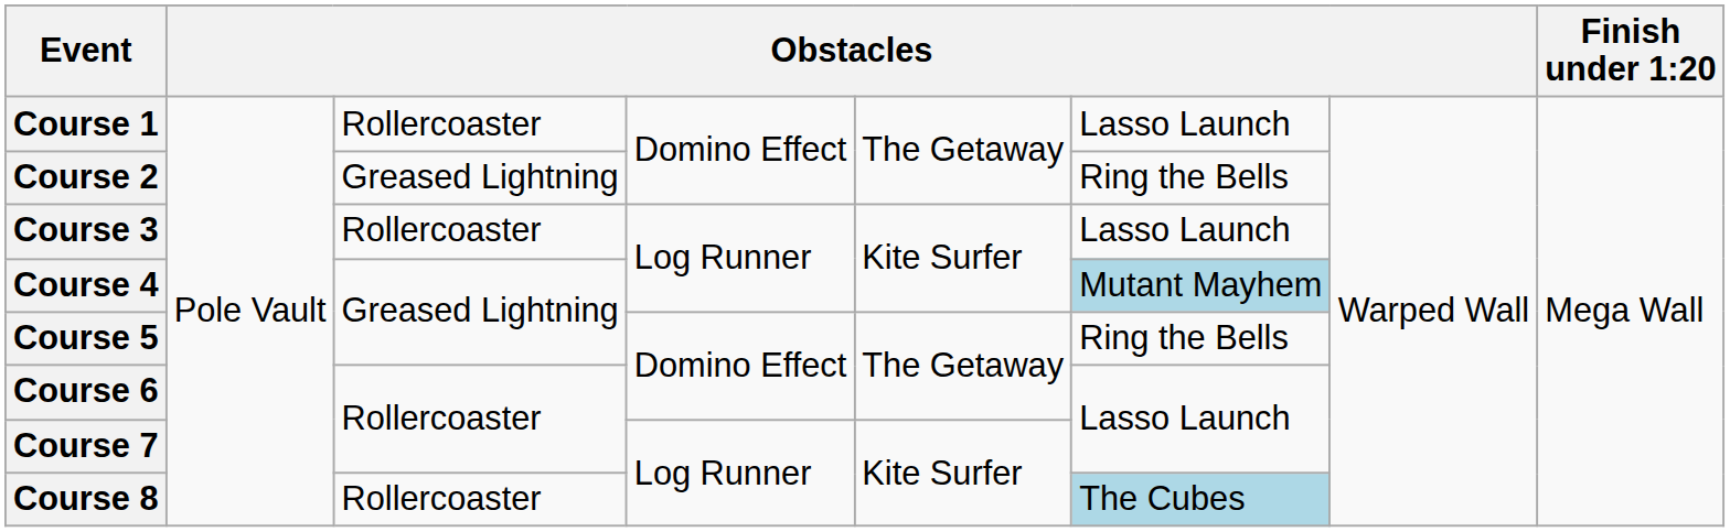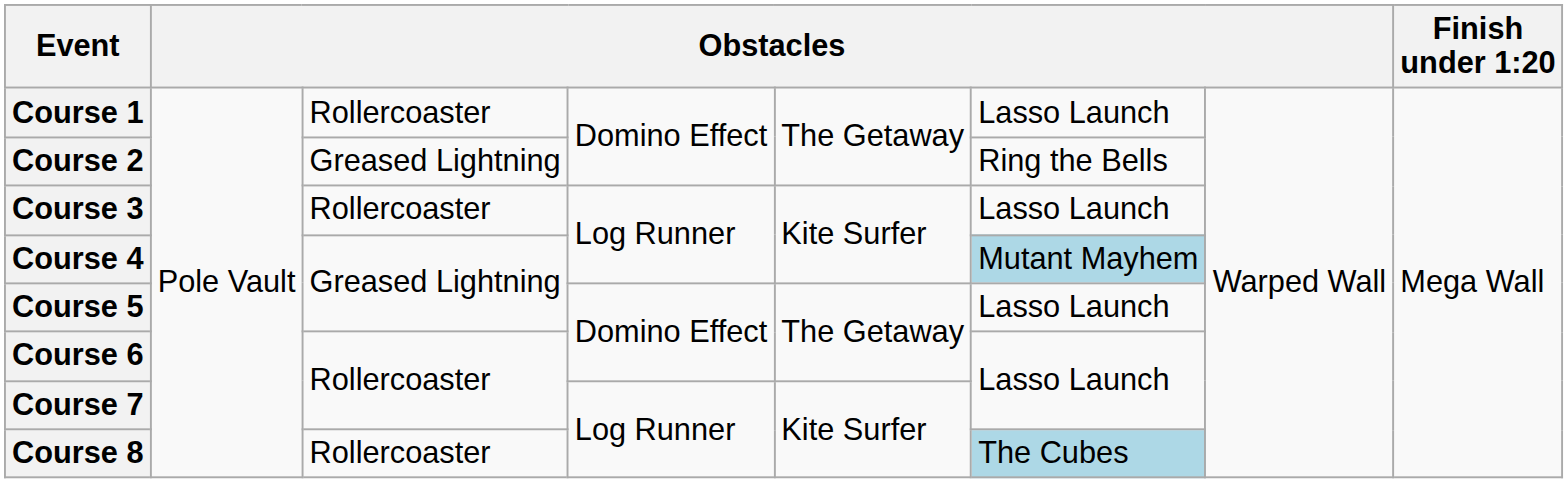 <table class="wikitable">
 <tr>
 <th>Event</th>
 <th colspan="6">Obstacles</th>
 <th colspan="1">Finish<br> under 1:20</th>
 </tr>
 <tr>
 <th>Course 1</th>
 <td rowspan="8">Pole Vault</td>
 <td>Rollercoaster</td>
 <td rowspan="2">Domino Effect</td>
 <td rowspan="2">The Getaway</td>
 <td>Lasso Launch</td>
 <td rowspan="8">Warped Wall</td>
 <td rowspan="8">Mega Wall</td>
 </tr>
 <tr>
 <th>Course 2</th>
 <td>Greased Lightning</td>
 <td>Ring the Bells</td>
 </tr>
 <tr>
 <th>Course 3</th>
 <td>Rollercoaster</td>
 <td rowspan="2">Log Runner</td>
 <td rowspan="2">Kite Surfer</td>
 <td>Lasso Launch</td>
 </tr>
 <tr>
 <th>Course 4</th>
 <td rowspan="2">Greased Lightning</td>
 <td bgcolor="lightblue">Mutant Mayhem</td>
 </tr>
 <tr>
 <th>Course 5</th>
 <td rowspan="2">Domino Effect</td>
 <td rowspan="2">The Getaway</td>
-<td>Ring the Bells</td>
+<td>Lasso Launch</td>
 </tr>
 <tr>
 <th>Course 6</th>
 <td rowspan="2">Rollercoaster</td>
 <td rowspan="2">Lasso Launch</td>
 </tr>
 <tr>
 <th>Course 7</th>
 <td rowspan="2">Log Runner</td>
 <td rowspan="2">Kite Surfer</td>
 </tr>
 <tr>
 <th>Course 8</th>
 <td>Rollercoaster</td>
 <td bgcolor="lightblue">The Cubes</td>
 </tr>
 </table>
